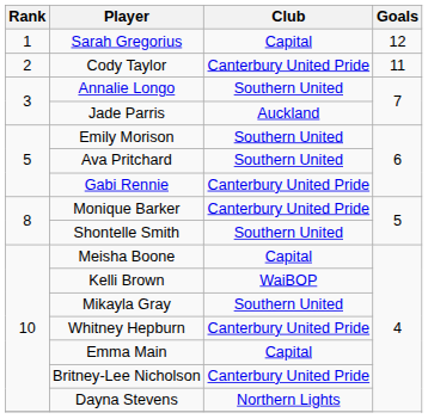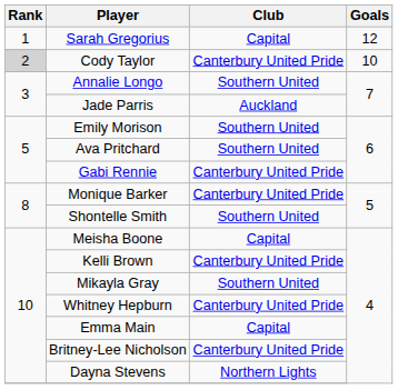 <table class="wikitable" style="text-align:center">
 <tr>
 <th>Rank</th>
 <th>Player</th>
 <th>Club</th>
 <th>Goals</th>
 </tr>
 <tr>
 <td>1</td>
 <td><a href='#'>Sarah Gregorius</a></td>
 <td><a href='#'>Capital</a></td>
 <td>12</td>
 </tr>
 <tr>
-<td>2</td>
+<td style="background: lightgrey;">2</td>
 <td>Cody Taylor</td>
 <td><a href='#'>Canterbury United Pride</a></td>
-<td>11</td>
+<td>10</td>
 </tr>
 <tr>
 <td rowspan=2>3</td>
 <td><a href='#'>Annalie Longo</a></td>
 <td><a href='#'>Southern United</a></td>
 <td rowspan=2>7</td>
 </tr>
 <tr>
 <td>Jade Parris</td>
 <td><a href='#'>Auckland</a></td>
 </tr>
 <tr>
 <td rowspan=3>5</td>
 <td>Emily Morison</td>
 <td><a href='#'>Southern United</a></td>
 <td rowspan=3>6</td>
 </tr>
 <tr>
 <td>Ava Pritchard</td>
 <td><a href='#'>Southern United</a></td>
 </tr>
 <tr>
 <td><a href='#'>Gabi Rennie</a></td>
 <td><a href='#'>Canterbury United Pride</a></td>
 </tr>
 <tr>
 <td rowspan=2>8</td>
 <td>Monique Barker</td>
 <td><a href='#'>Canterbury United Pride</a></td>
 <td rowspan=2>5</td>
 </tr>
 <tr>
 <td>Shontelle Smith</td>
 <td><a href='#'>Southern United</a></td>
 </tr>
 <tr>
 <td rowspan=7>10</td>
 <td>Meisha Boone</td>
 <td><a href='#'>Capital</a></td>
 <td rowspan=8>4</td>
 </tr>
 <tr>
 <td>Kelli Brown</td>
-<td><a href='#'>WaiBOP</a></td>
+<td><a href='#'>Canterbury United Pride</a></td>
 </tr>
 <tr>
 <td>Mikayla Gray</td>
 <td><a href='#'>Southern United</a></td>
 </tr>
 <tr>
 <td>Whitney Hepburn</td>
 <td><a href='#'>Canterbury United Pride</a></td>
 </tr>
 <tr>
 <td>Emma Main</td>
 <td><a href='#'>Capital</a></td>
 </tr>
 <tr>
 <td>Britney-Lee Nicholson</td>
 <td><a href='#'>Canterbury United Pride</a></td>
 </tr>
 <tr>
 <td>Dayna Stevens</td>
 <td><a href='#'>Northern Lights</a></td>
 </tr>
 <tr>
 </tr>
 </table>
